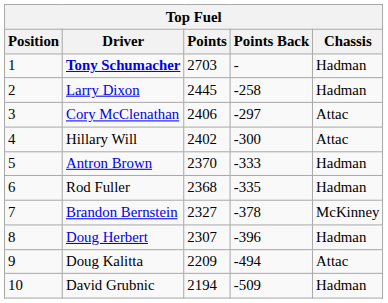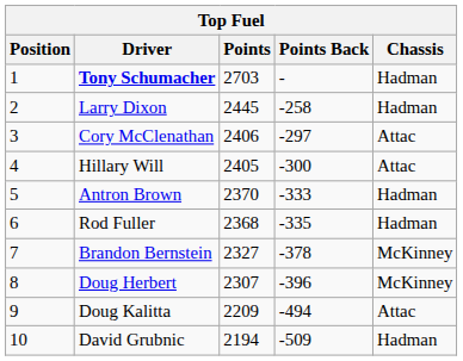 <table class="wikitable" style="font-size:90%;">
 <tr>
 <th colspan="5">Top Fuel</th>
 </tr>
 <tr>
 <th>Position</th>
 <th>Driver</th>
 <th>Points</th>
 <th>Points Back</th>
 <th>Chassis</th>
 </tr>
 <tr>
 <td>1</td>
 <td><strong><a href='#'>Tony Schumacher</a></strong></td>
 <td>2703</td>
 <td>-</td>
 <td>Hadman</td>
 </tr>
 <tr>
 <td>2</td>
 <td><a href='#'>Larry Dixon</a></td>
 <td>2445</td>
 <td>-258</td>
 <td>Hadman</td>
 </tr>
 <tr>
 <td>3</td>
 <td><a href='#'>Cory McClenathan</a></td>
 <td>2406</td>
 <td>-297</td>
 <td>Attac</td>
 </tr>
 <tr>
 <td>4</td>
 <td>Hillary Will</td>
-<td>2402</td>
+<td>2405</td>
 <td>-300</td>
 <td>Attac</td>
 </tr>
 <tr>
 <td>5</td>
 <td><a href='#'>Antron Brown</a></td>
 <td>2370</td>
 <td>-333</td>
 <td>Hadman</td>
 </tr>
 <tr>
 <td>6</td>
 <td>Rod Fuller</td>
 <td>2368</td>
 <td>-335</td>
 <td>Hadman</td>
 </tr>
 <tr>
 <td>7</td>
 <td><a href='#'>Brandon Bernstein</a></td>
 <td>2327</td>
 <td>-378</td>
 <td>McKinney</td>
 </tr>
 <tr>
 <td>8</td>
 <td><a href='#'>Doug Herbert</a></td>
 <td>2307</td>
 <td>-396</td>
-<td>Hadman</td>
+<td>McKinney</td>
 </tr>
 <tr>
 <td>9</td>
 <td>Doug Kalitta</td>
 <td>2209</td>
 <td>-494</td>
 <td>Attac</td>
 </tr>
 <tr>
 <td>10</td>
 <td>David Grubnic</td>
 <td>2194</td>
 <td>-509</td>
 <td>Hadman</td>
 </tr>
 </table>
